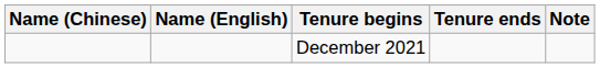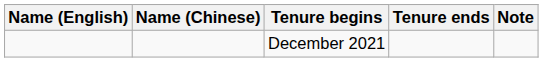 <table class="wikitable">
 <tr>
+<th>Name (English)</th>
 <th>Name (Chinese)</th>
-<th>Name (English)</th>
 <th>Tenure begins</th>
 <th>Tenure ends</th>
 <th>Note</th>
 </tr>
 <tr>
 <td></td>
 <td></td>
 <td>December 2021</td>
 <td></td>
 <td></td>
 </tr>
 </table>
